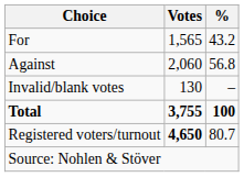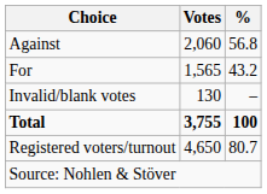 <table class=wikitable style=text-align:right>
 <tr>
 <th>Choice</th>
 <th>Votes</th>
 <th>%</th>
 </tr>
 <tr>
+<td align=left>Against</td>
+<td>2,060</td>
+<td>56.8</td>
+</tr>
+<tr>
 <td align=left>For</td>
 <td>1,565</td>
 <td>43.2</td>
-</tr>
-<tr>
-<td align=left>Against</td>
-<td>2,060</td>
-<td>56.8</td>
 </tr>
 <tr>
 <td align=left>Invalid/blank votes</td>
 <td>130</td>
 <td>–</td>
 </tr>
 <tr>
 <td align=left><strong>Total</strong></td>
 <td><strong>3,755</strong></td>
 <td><strong>100</strong></td>
 </tr>
 <tr>
 <td align=left>Registered voters/turnout</td>
-<td><strong>4,650</strong></td>
+<td>4,650</td>
 <td>80.7</td>
 </tr>
 <tr>
 <td align=left colspan=3>Source: Nohlen & Stöver</td>
 </tr>
 </table>
